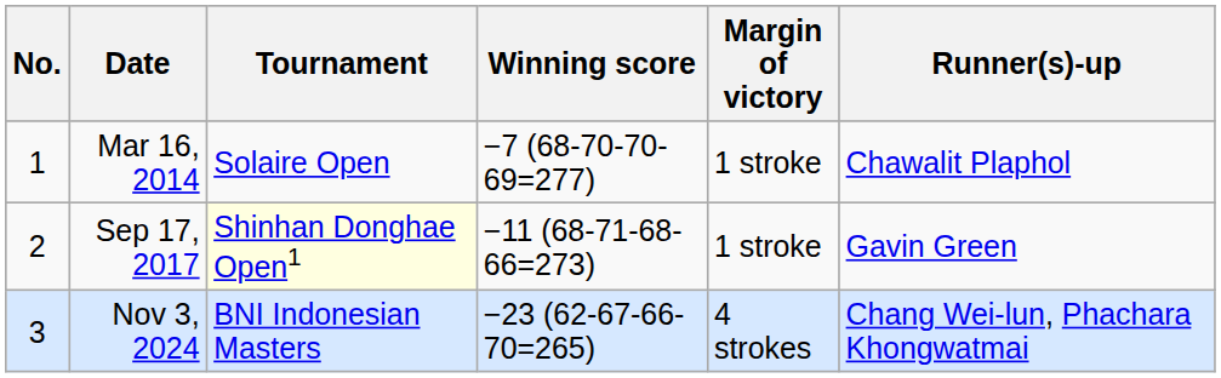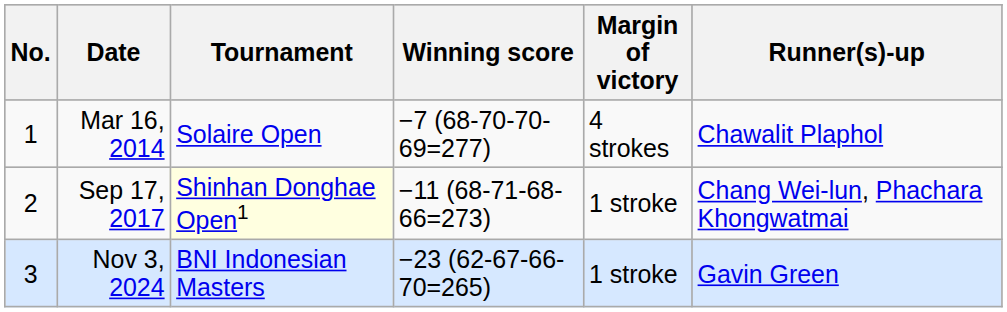 <table class="wikitable" style="font-size:95%;">
 <tr>
 <th>No.</th>
 <th>Date</th>
 <th>Tournament</th>
 <th>Winning score</th>
 <th>Margin of<br>victory</th>
 <th>Runner(s)-up</th>
 </tr>
 <tr>
 <td align=center>1</td>
 <td align=right>Mar 16, <a href='#'>2014</a></td>
 <td><a href='#'>Solaire Open</a></td>
 <td>−7 (68-70-70-69=277)</td>
-<td>1 stroke</td>
+<td>4 strokes</td>
 <td> <a href='#'>Chawalit Plaphol</a></td>
 </tr>
 <tr>
 <td align=center>2</td>
 <td align=right>Sep 17, <a href='#'>2017</a></td>
 <td style="background: lightyellow;"><a href='#'>Shinhan Donghae Open</a><sup>1</sup></td>
 <td>−11 (68-71-68-66=273)</td>
 <td>1 stroke</td>
-<td> <a href='#'>Gavin Green</a></td>
+<td> <a href='#'>Chang Wei-lun</a>,  <a href='#'>Phachara Khongwatmai</a></td>
 </tr>
 <tr style="background:#D6E8FF;">
 <td align=center>3</td>
 <td align=right>Nov 3, <a href='#'>2024</a></td>
 <td><a href='#'>BNI Indonesian Masters</a></td>
 <td>−23 (62-67-66-70=265)</td>
-<td>4 strokes</td>
-<td> <a href='#'>Chang Wei-lun</a>,  <a href='#'>Phachara Khongwatmai</a></td>
+<td>1 stroke</td>
+<td> <a href='#'>Gavin Green</a></td>
 </tr>
 </table>
